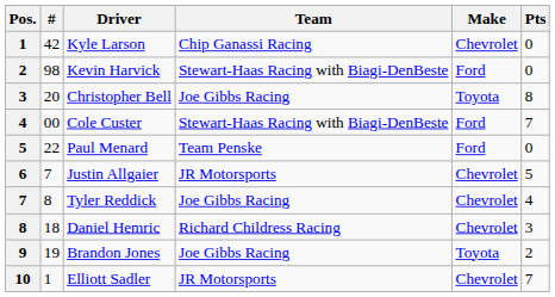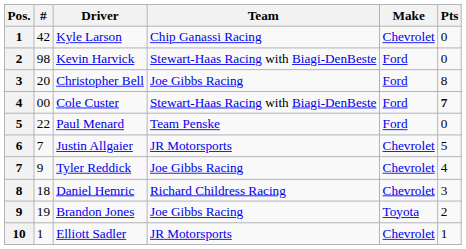 <table class="wikitable" style="font-size:95%">
 <tr>
 <th>Pos.</th>
 <th>#</th>
 <th>Driver</th>
 <th>Team</th>
 <th>Make</th>
 <th>Pts</th>
 </tr>
 <tr>
 <th>1</th>
 <td>42</td>
 <td><a href='#'>Kyle Larson</a></td>
 <td><a href='#'>Chip Ganassi Racing</a></td>
 <td><a href='#'>Chevrolet</a></td>
 <td>0</td>
 </tr>
 <tr>
 <th>2</th>
 <td>98</td>
 <td><a href='#'>Kevin Harvick</a></td>
 <td><a href='#'>Stewart-Haas Racing</a> with <a href='#'>Biagi-DenBeste</a></td>
 <td><a href='#'>Ford</a></td>
 <td>0</td>
 </tr>
 <tr>
 <th>3</th>
 <td>20</td>
 <td><a href='#'>Christopher Bell</a></td>
 <td><a href='#'>Joe Gibbs Racing</a></td>
-<td><a href='#'>Toyota</a></td>
+<td><a href='#'>Ford</a></td>
 <td>8</td>
 </tr>
 <tr>
 <th>4</th>
 <td>00</td>
 <td><a href='#'>Cole Custer</a></td>
 <td><a href='#'>Stewart-Haas Racing</a> with <a href='#'>Biagi-DenBeste</a></td>
 <td><a href='#'>Ford</a></td>
-<td>7</td>
+<td><strong>7</strong></td>
 </tr>
 <tr>
 <th>5</th>
 <td>22</td>
 <td><a href='#'>Paul Menard</a></td>
 <td><a href='#'>Team Penske</a></td>
 <td><a href='#'>Ford</a></td>
 <td>0</td>
 </tr>
 <tr>
 <th>6</th>
 <td>7</td>
 <td><a href='#'>Justin Allgaier</a></td>
 <td><a href='#'>JR Motorsports</a></td>
 <td><a href='#'>Chevrolet</a></td>
 <td>5</td>
 </tr>
 <tr>
 <th>7</th>
-<td>8</td>
+<td>9</td>
 <td><a href='#'>Tyler Reddick</a></td>
 <td><a href='#'>Joe Gibbs Racing</a></td>
 <td><a href='#'>Chevrolet</a></td>
 <td>4</td>
 </tr>
 <tr>
 <th>8</th>
 <td>18</td>
 <td><a href='#'>Daniel Hemric</a></td>
 <td><a href='#'>Richard Childress Racing</a></td>
 <td><a href='#'>Chevrolet</a></td>
 <td>3</td>
 </tr>
 <tr>
 <th>9</th>
 <td>19</td>
 <td><a href='#'>Brandon Jones</a></td>
 <td><a href='#'>Joe Gibbs Racing</a></td>
 <td><a href='#'>Toyota</a></td>
 <td>2</td>
 </tr>
 <tr>
 <th>10</th>
 <td>1</td>
 <td><a href='#'>Elliott Sadler</a></td>
 <td><a href='#'>JR Motorsports</a></td>
 <td><a href='#'>Chevrolet</a></td>
-<td>7</td>
+<td>1</td>
 </tr>
 </table>
